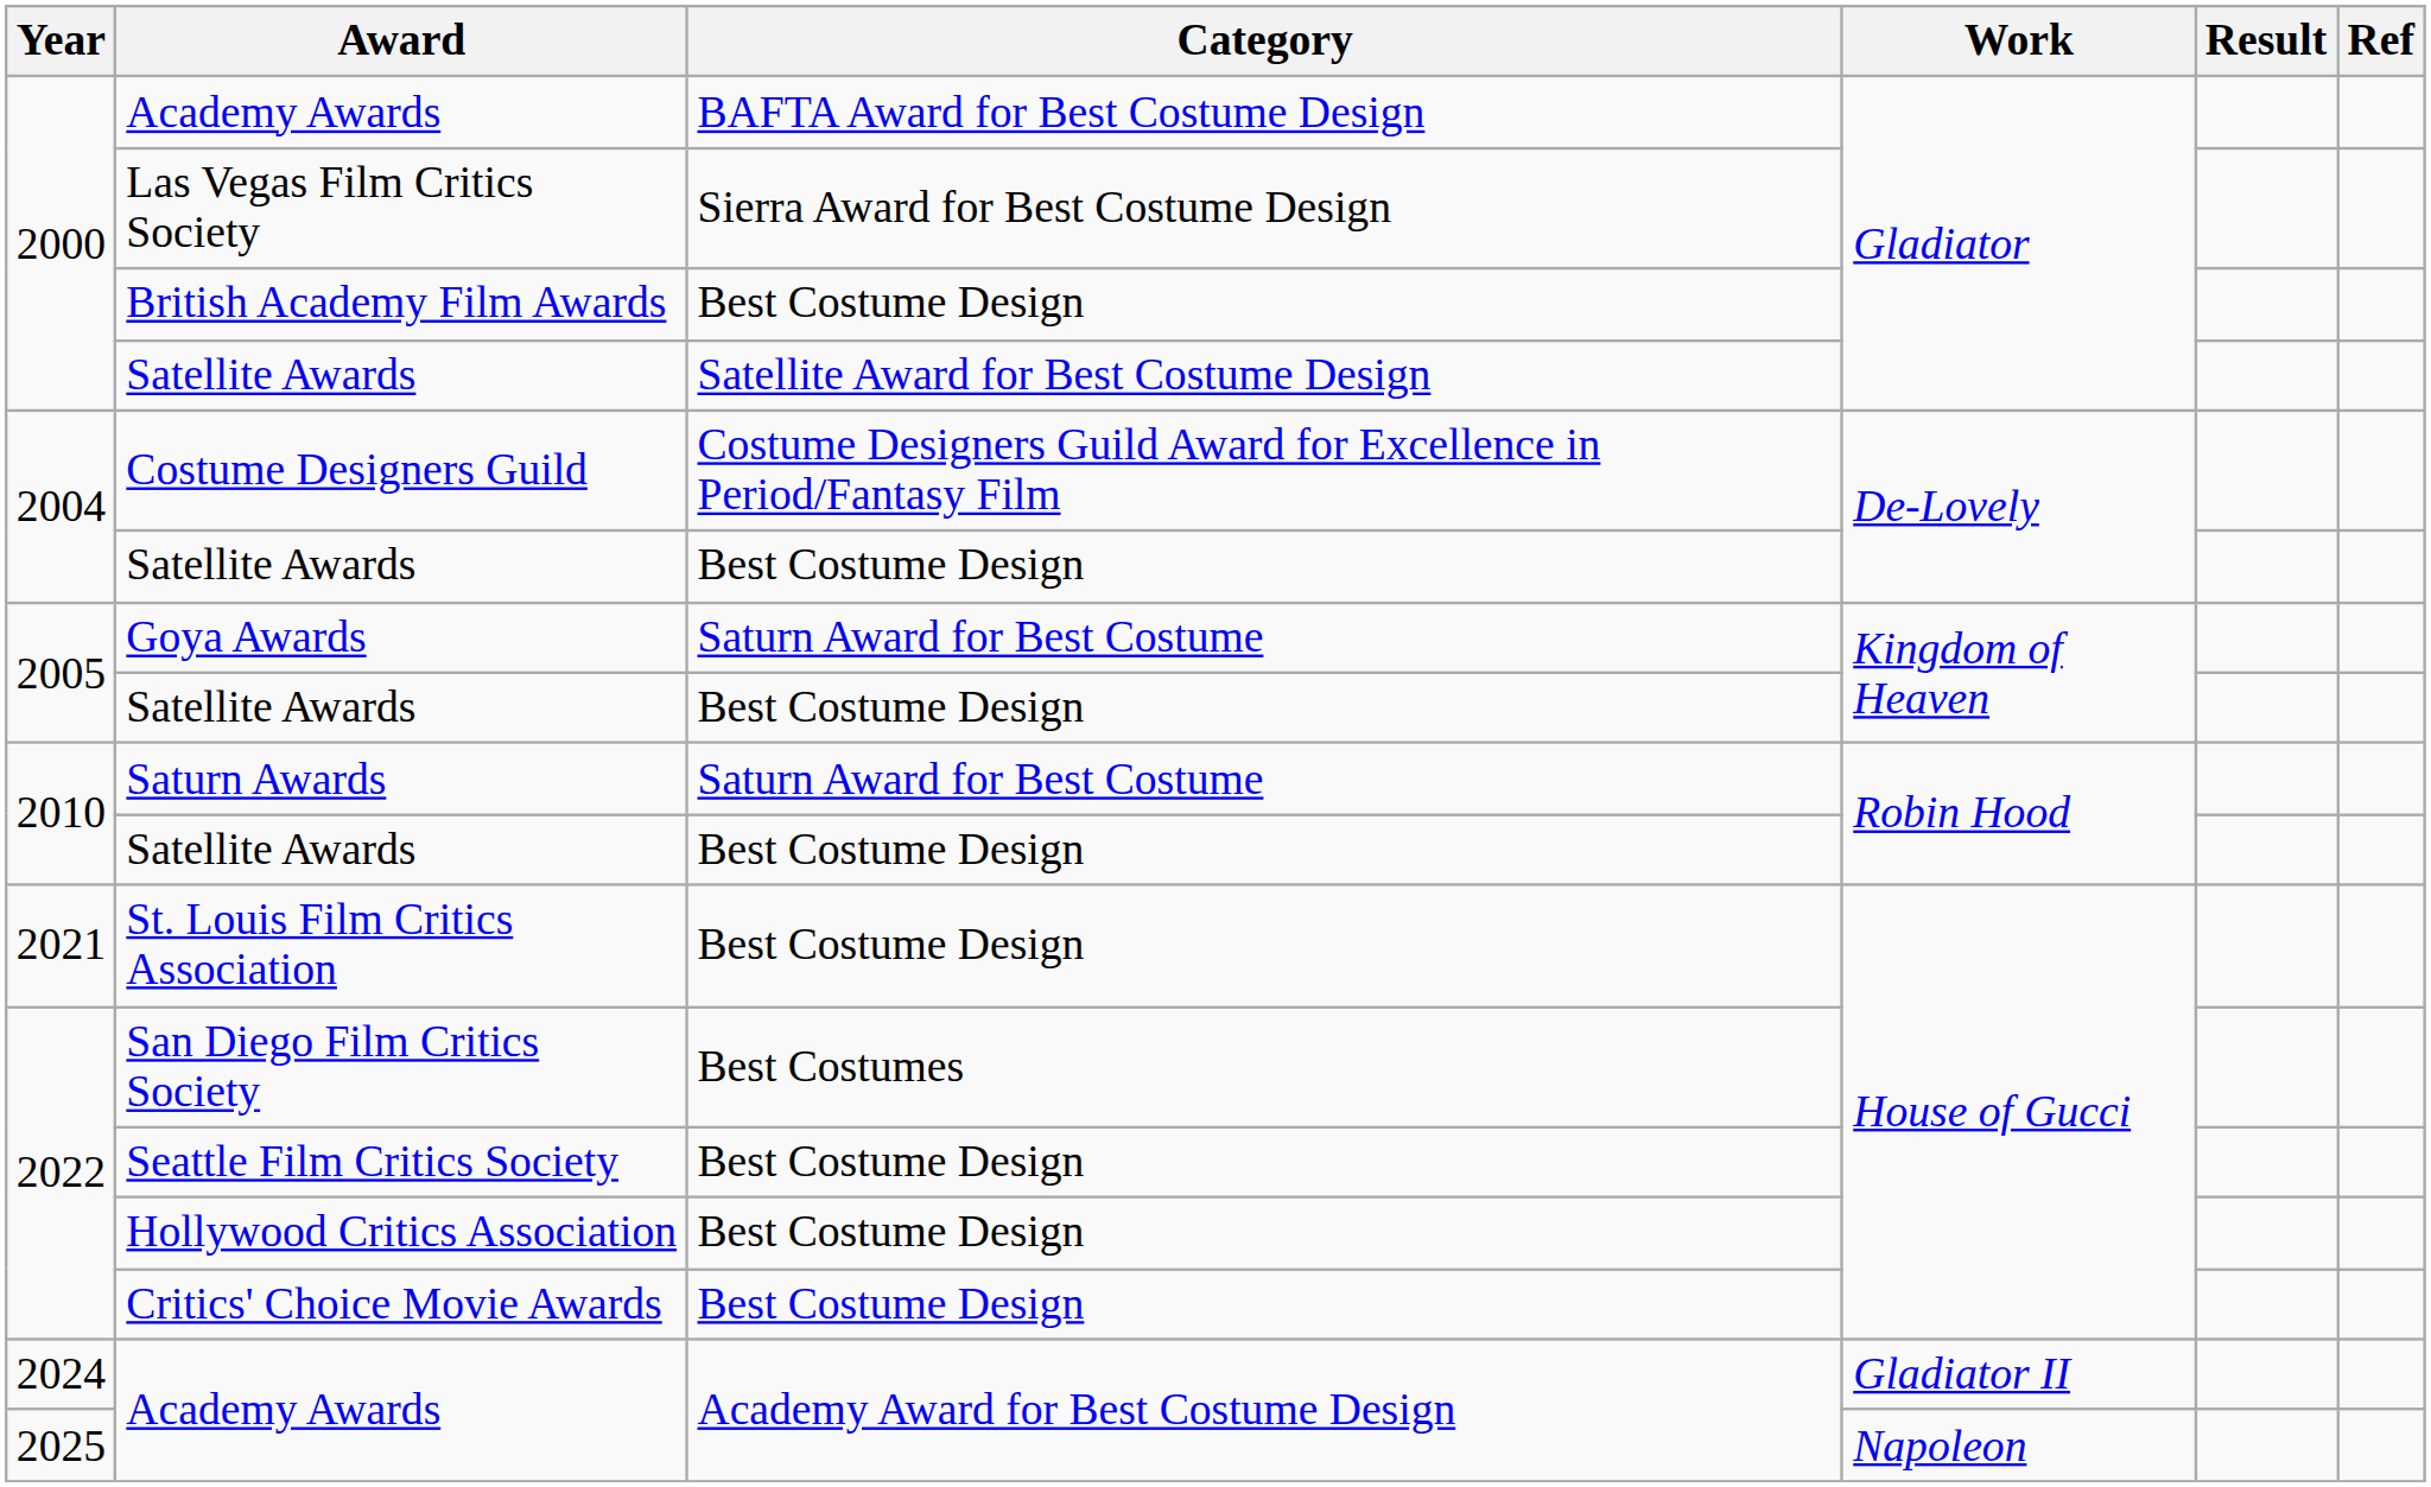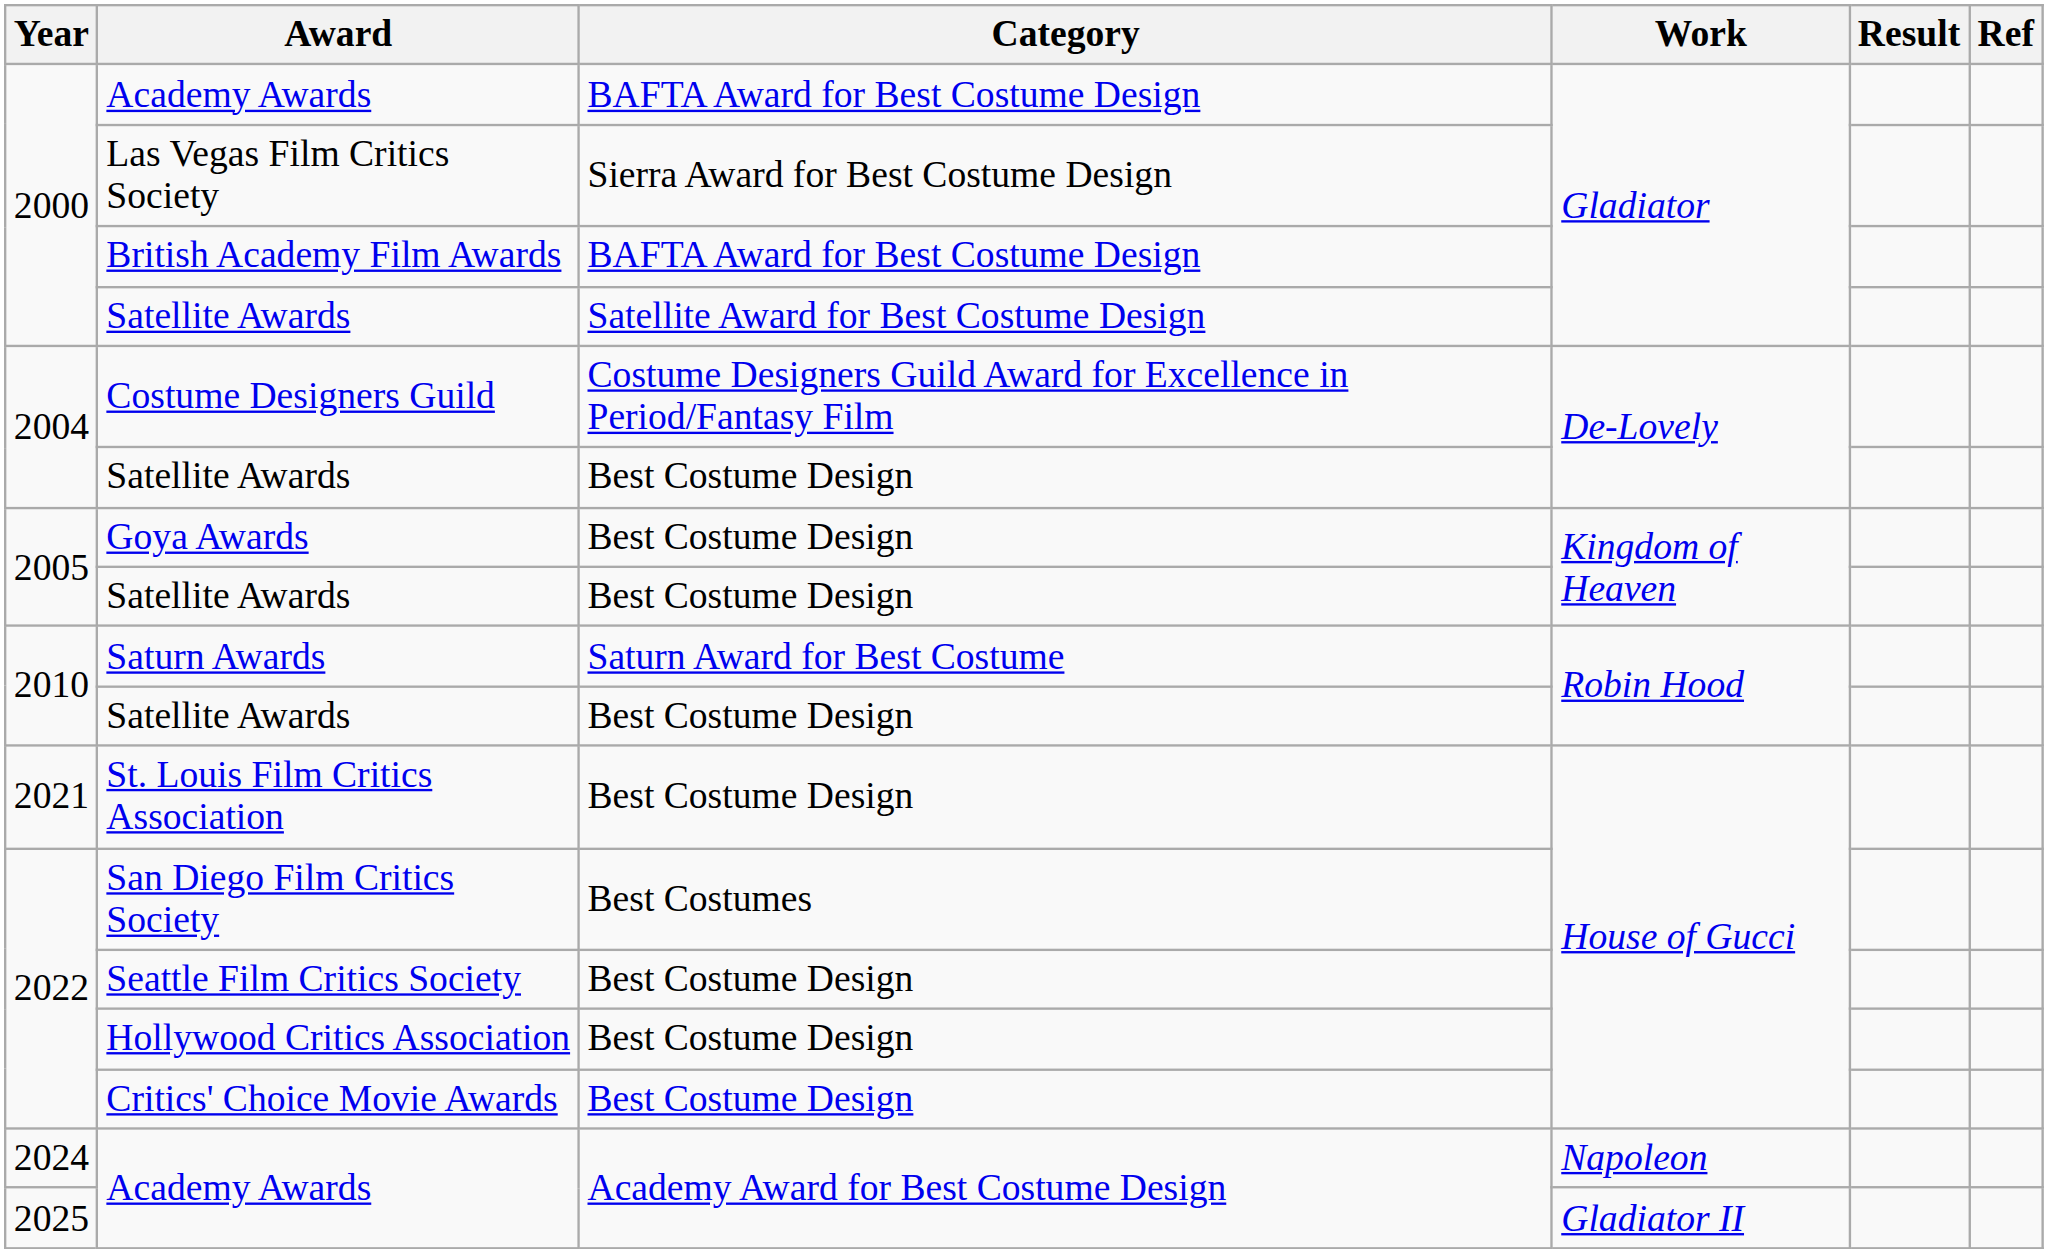 <table class = "wikitable sortable">
 <tr>
 <th>Year</th>
 <th>Award</th>
 <th>Category</th>
 <th>Work</th>
 <th>Result</th>
 <th class="unsortable">Ref</th>
 </tr>
 <tr>
 <td rowspan="4">2000</td>
 <td><a href='#'>Academy Awards</a></td>
 <td><a href='#'>BAFTA Award for Best Costume Design</a></td>
 <td rowspan="4"><em><a href='#'>Gladiator</a></em></td>
 <td></td>
 <td style="text-align:center"></td>
 </tr>
 <tr>
 <td>Las Vegas Film Critics Society</td>
 <td>Sierra Award for Best Costume Design</td>
 <td></td>
 <td style="text-align:center"></td>
 </tr>
 <tr>
 <td><a href='#'>British Academy Film Awards</a></td>
-<td>Best Costume Design</td>
+<td><a href='#'>BAFTA Award for Best Costume Design</a></td>
 <td></td>
 <td style="text-align:center"></td>
 </tr>
 <tr>
 <td><a href='#'>Satellite Awards</a></td>
 <td><a href='#'>Satellite Award for Best Costume Design</a></td>
 <td></td>
 <td style="text-align:center"></td>
 </tr>
 <tr>
 <td rowspan="2">2004</td>
 <td><a href='#'>Costume Designers Guild</a></td>
 <td><a href='#'>Costume Designers Guild Award for Excellence in Period/Fantasy Film</a></td>
 <td rowspan="2"><em><a href='#'>De-Lovely</a></em></td>
 <td></td>
 <td style="text-align:center"></td>
 </tr>
 <tr>
 <td>Satellite Awards</td>
 <td>Best Costume Design</td>
 <td></td>
 <td style="text-align:center"></td>
 </tr>
 <tr>
 <td rowspan="2">2005</td>
 <td><a href='#'>Goya Awards</a></td>
-<td><a href='#'>Saturn Award for Best Costume</a></td>
+<td>Best Costume Design</td>
 <td rowspan="2"><em><a href='#'>Kingdom of Heaven</a></em></td>
 <td></td>
 <td style="text-align:center"></td>
 </tr>
 <tr>
 <td>Satellite Awards</td>
 <td>Best Costume Design</td>
 <td></td>
 <td style="text-align:center"></td>
 </tr>
 <tr>
 <td rowspan="2">2010</td>
 <td><a href='#'>Saturn Awards</a></td>
 <td><a href='#'>Saturn Award for Best Costume</a></td>
 <td rowspan="2"><em><a href='#'>Robin Hood</a></em></td>
 <td></td>
 <td style="text-align:center"></td>
 </tr>
 <tr>
 <td>Satellite Awards</td>
 <td>Best Costume Design</td>
 <td></td>
 <td style="text-align:center"></td>
 </tr>
 <tr>
 <td>2021</td>
 <td><a href='#'>St. Louis Film Critics Association</a></td>
 <td>Best Costume Design</td>
 <td rowspan="5"><em><a href='#'>House of Gucci</a></em></td>
 <td></td>
 <td style="text-align:center;"></td>
 </tr>
 <tr>
 <td rowspan="4">2022</td>
 <td><a href='#'>San Diego Film Critics Society</a></td>
 <td>Best Costumes</td>
 <td></td>
 <td style="text-align:center;"></td>
 </tr>
 <tr>
 <td><a href='#'>Seattle Film Critics Society</a></td>
 <td>Best Costume Design</td>
 <td></td>
 <td style="text-align:center;"></td>
 </tr>
 <tr>
 <td><a href='#'>Hollywood Critics Association</a></td>
 <td>Best Costume Design</td>
 <td></td>
 <td style="text-align:center;"></td>
 </tr>
 <tr>
 <td><a href='#'>Critics' Choice Movie Awards</a></td>
 <td><a href='#'>Best Costume Design</a></td>
 <td></td>
 <td style="text-align:center;"></td>
 </tr>
 <tr>
 <td>2024</td>
 <td rowspan=2><a href='#'>Academy Awards</a></td>
 <td rowspan=2><a href='#'>Academy Award for Best Costume Design</a></td>
-<td><em><a href='#'>Gladiator II</a></em></td>
+<td><em><a href='#'>Napoleon</a></em></td>
 <td></td>
 <td style="text-align:center"></td>
 </tr>
 <tr>
 <td>2025</td>
-<td><em><a href='#'>Napoleon</a></em></td>
+<td><em><a href='#'>Gladiator II</a></em></td>
 <td></td>
 <td align="center" rowspan="1"></td>
 </tr>
 </table>
